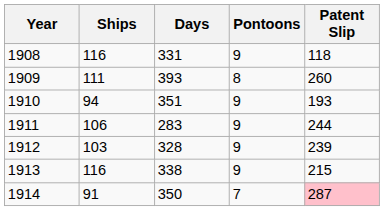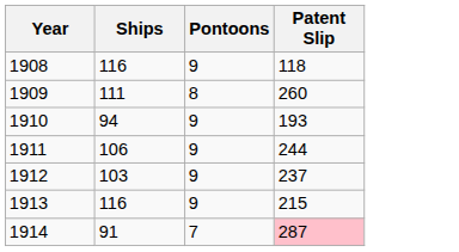 <table class="wikitable floatright">
 <tr>
 <th width="75">Year</th>
 <th width="75">Ships</th>
-<th width="75">Days</th>
 <th width="75">Pontoons</th>
 <th width="75">Patent Slip</th>
 </tr>
 <tr>
 <td>1908</td>
 <td>116</td>
-<td>331</td>
 <td>9</td>
 <td>118</td>
 </tr>
 <tr>
 <td>1909</td>
 <td>111</td>
-<td>393</td>
 <td>8</td>
 <td>260</td>
 </tr>
 <tr>
 <td>1910</td>
 <td>94</td>
-<td>351</td>
 <td>9</td>
 <td>193</td>
 </tr>
 <tr>
 <td>1911</td>
 <td>106</td>
-<td>283</td>
 <td>9</td>
 <td>244</td>
 </tr>
 <tr>
 <td>1912</td>
 <td>103</td>
-<td>328</td>
 <td>9</td>
-<td>239</td>
+<td>237</td>
 </tr>
 <tr>
 <td>1913</td>
 <td>116</td>
-<td>338</td>
 <td>9</td>
 <td>215</td>
 </tr>
 <tr>
 <td>1914</td>
 <td>91</td>
-<td>350</td>
 <td>7</td>
 <td style="background: pink;">287</td>
 </tr>
 </table>
